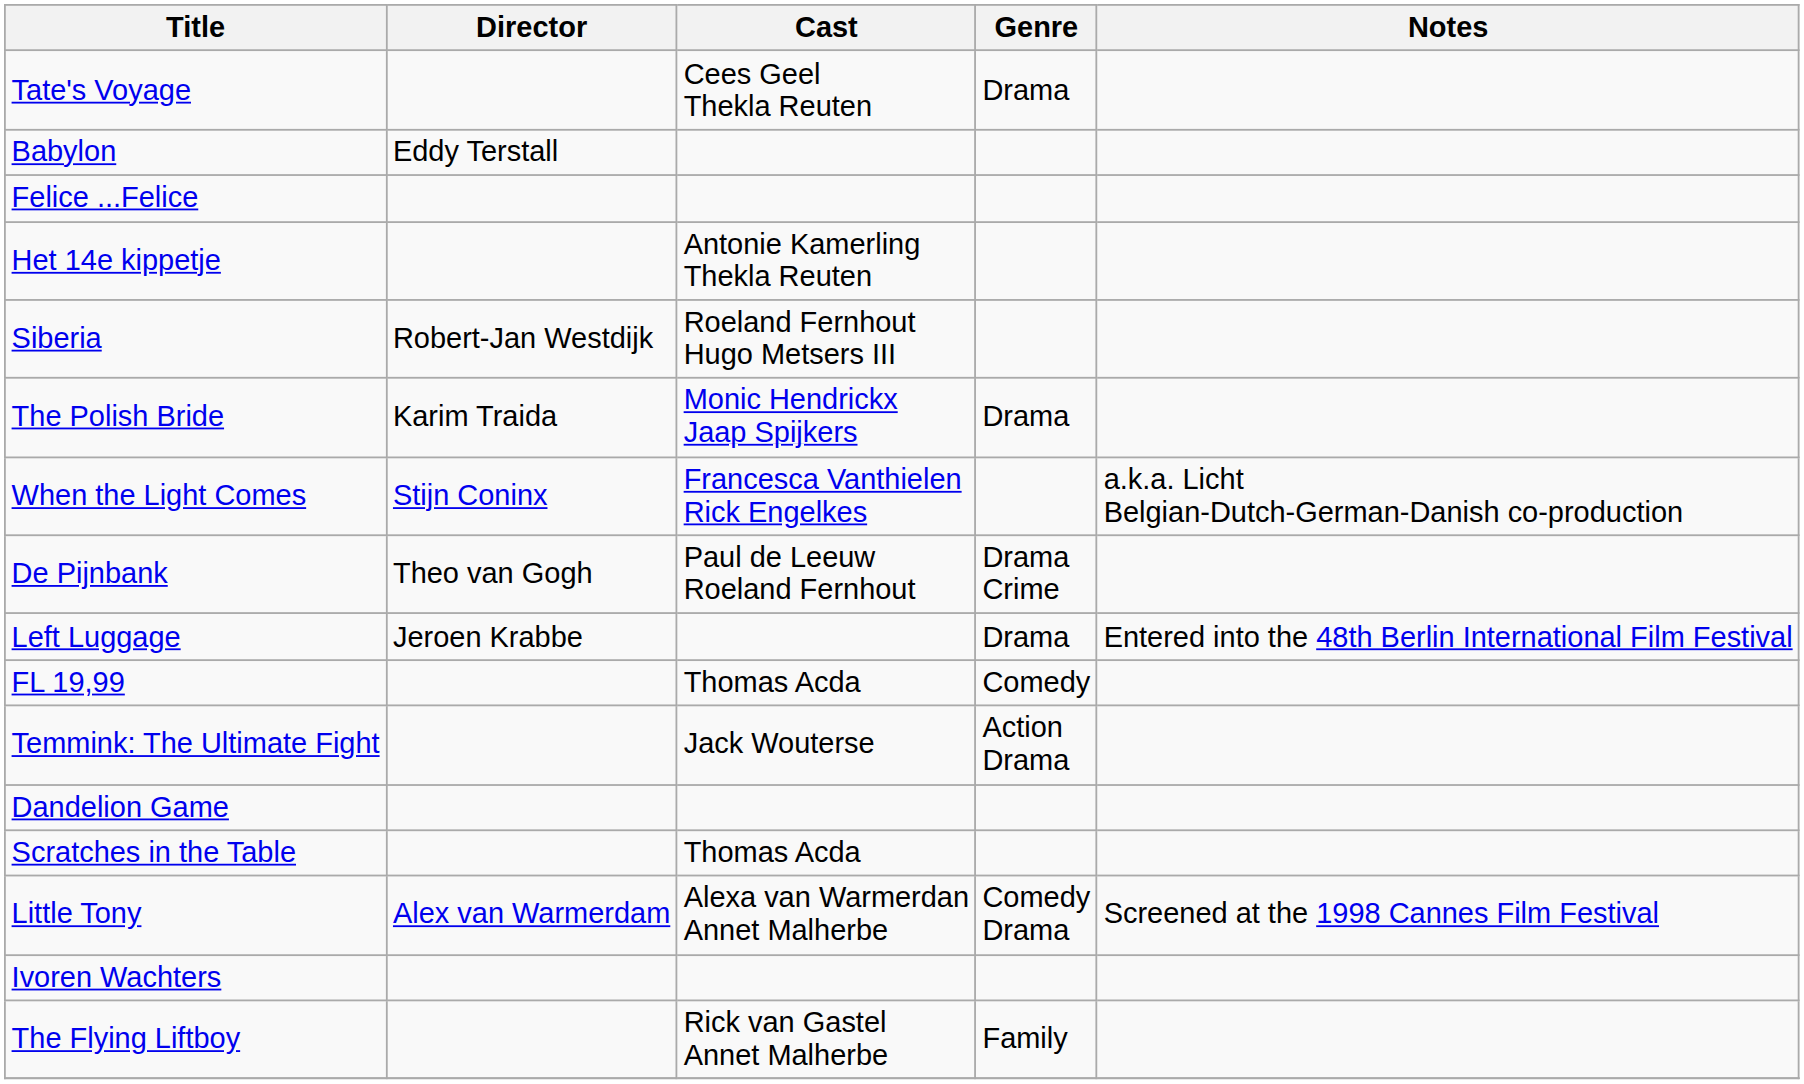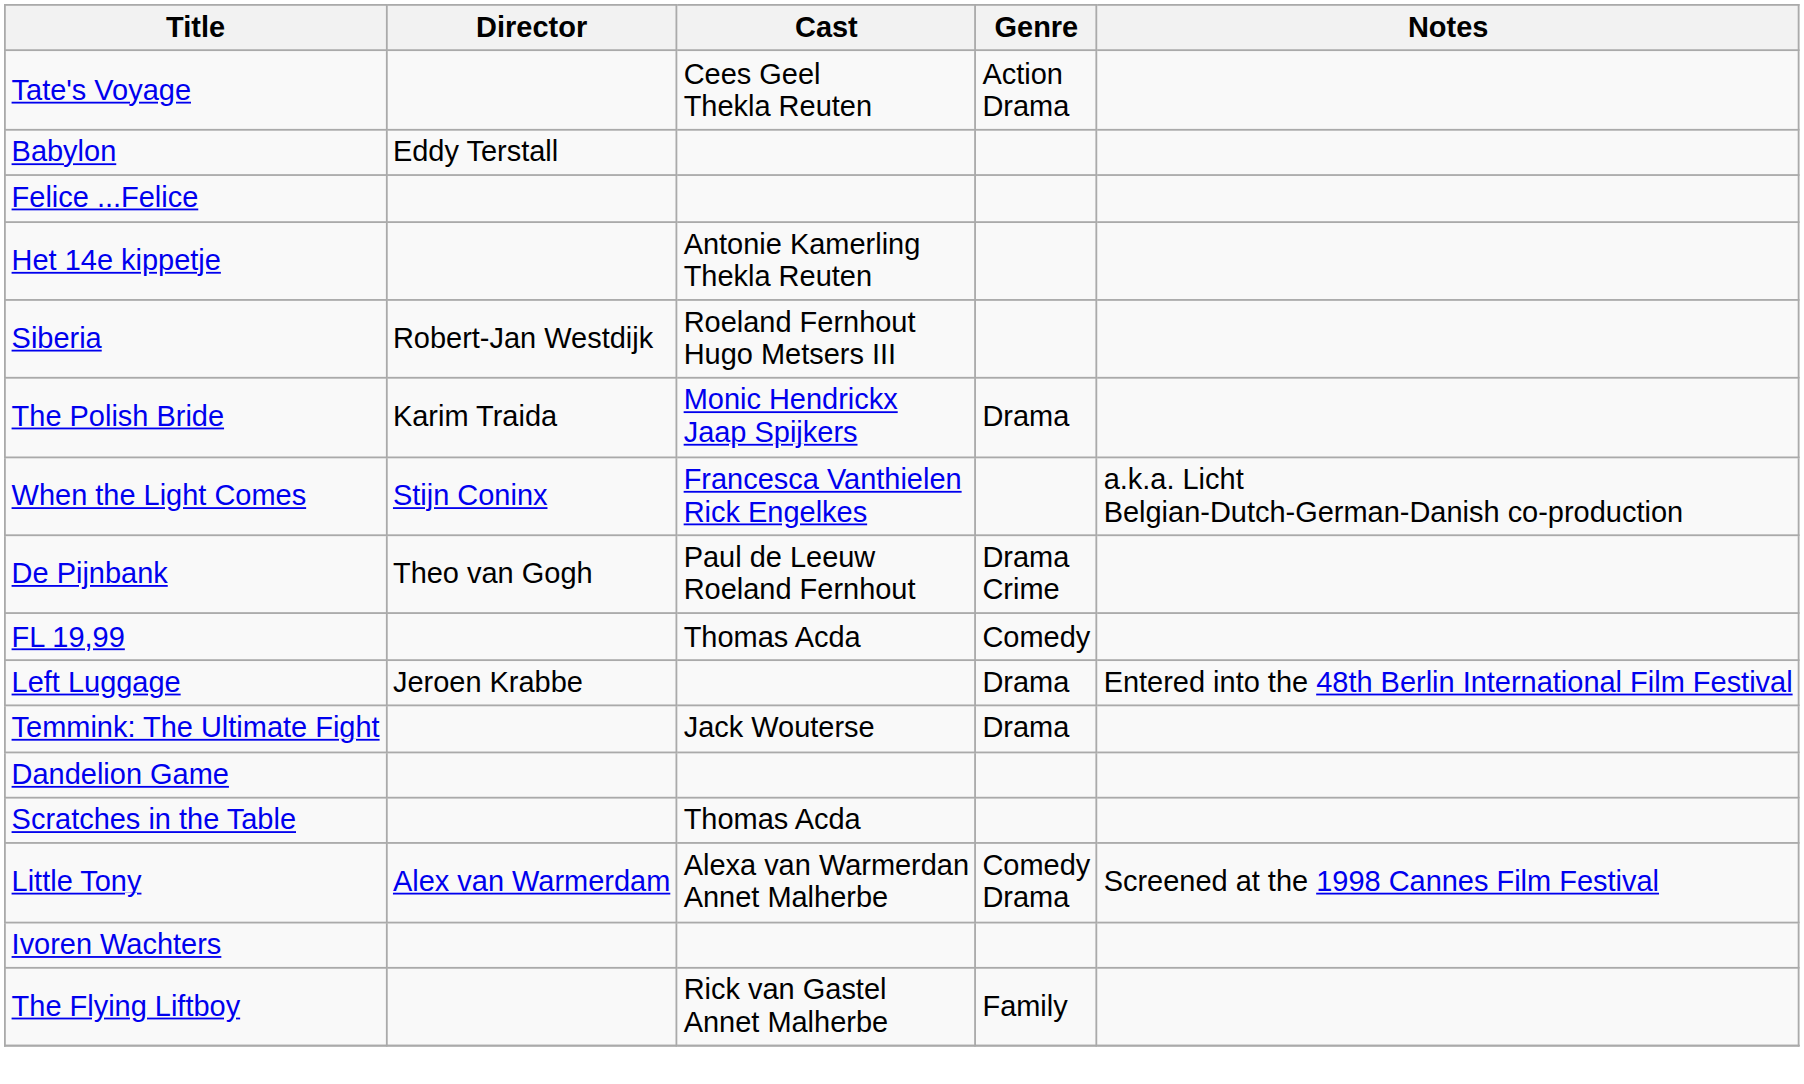 <table class="wikitable">
 <tr>
 <th>Title</th>
 <th>Director</th>
 <th>Cast</th>
 <th>Genre</th>
 <th>Notes</th>
 </tr>
 <tr>
 <td><a href='#'>Tate's Voyage</a></td>
 <td></td>
 <td>Cees Geel<br>Thekla Reuten</td>
-<td>Drama</td>
+<td>Action<br>Drama</td>
 <td></td>
 </tr>
 <tr>
 <td><a href='#'>Babylon</a></td>
 <td>Eddy Terstall</td>
 <td></td>
 <td></td>
 <td></td>
 </tr>
 <tr>
 <td><a href='#'>Felice ...Felice</a></td>
 <td></td>
 <td></td>
 <td></td>
 <td></td>
 </tr>
 <tr>
 <td><a href='#'>Het 14e kippetje</a></td>
 <td></td>
 <td>Antonie Kamerling<br>Thekla Reuten</td>
 <td></td>
 <td></td>
 </tr>
 <tr>
 <td><a href='#'>Siberia</a></td>
 <td>Robert-Jan Westdijk</td>
 <td>Roeland Fernhout<br>Hugo Metsers III</td>
 <td></td>
 <td></td>
 </tr>
 <tr>
 <td><a href='#'>The Polish Bride</a></td>
 <td>Karim Traida</td>
 <td><a href='#'>Monic Hendrickx</a><br><a href='#'>Jaap Spijkers</a></td>
 <td>Drama</td>
 <td></td>
 </tr>
 <tr>
 <td><a href='#'>When the Light Comes</a></td>
 <td><a href='#'>Stijn Coninx</a></td>
 <td><a href='#'>Francesca Vanthielen</a><br><a href='#'>Rick Engelkes</a></td>
 <td></td>
 <td>a.k.a. Licht<br>Belgian-Dutch-German-Danish co-production</td>
 </tr>
 <tr>
 <td><a href='#'>De Pijnbank</a></td>
 <td>Theo van Gogh</td>
 <td>Paul de Leeuw<br>Roeland Fernhout</td>
 <td>Drama<br>Crime</td>
 <td></td>
 </tr>
 <tr>
+<td><a href='#'>FL 19,99</a></td>
+<td></td>
+<td>Thomas Acda</td>
+<td>Comedy</td>
+<td></td>
+</tr>
+<tr>
 <td><a href='#'>Left Luggage</a></td>
 <td>Jeroen Krabbe</td>
 <td></td>
 <td>Drama</td>
 <td>Entered into the <a href='#'>48th Berlin International Film Festival</a></td>
 </tr>
 <tr>
-<td><a href='#'>FL 19,99</a></td>
-<td></td>
-<td>Thomas Acda</td>
-<td>Comedy</td>
-<td></td>
-</tr>
-<tr>
 <td><a href='#'>Temmink: The Ultimate Fight</a></td>
 <td></td>
 <td>Jack Wouterse</td>
-<td>Action<br>Drama</td>
+<td>Drama</td>
 <td></td>
 </tr>
 <tr>
 <td><a href='#'>Dandelion Game</a></td>
 <td></td>
 <td></td>
 <td></td>
 <td></td>
 </tr>
 <tr>
 <td><a href='#'>Scratches in the Table</a></td>
 <td></td>
 <td>Thomas Acda</td>
 <td></td>
 <td></td>
 </tr>
 <tr>
 <td><a href='#'>Little Tony</a></td>
 <td><a href='#'>Alex van Warmerdam</a></td>
 <td>Alexa van Warmerdan<br>Annet Malherbe</td>
 <td>Comedy<br>Drama</td>
 <td>Screened at the <a href='#'>1998 Cannes Film Festival</a></td>
 </tr>
 <tr>
 <td><a href='#'>Ivoren Wachters</a></td>
 <td></td>
 <td></td>
 <td></td>
 <td></td>
 </tr>
 <tr>
 <td><a href='#'>The Flying Liftboy</a></td>
 <td></td>
 <td>Rick van Gastel<br>Annet Malherbe</td>
 <td>Family</td>
 <td></td>
 </tr>
 <tr>
 </tr>
 </table>
